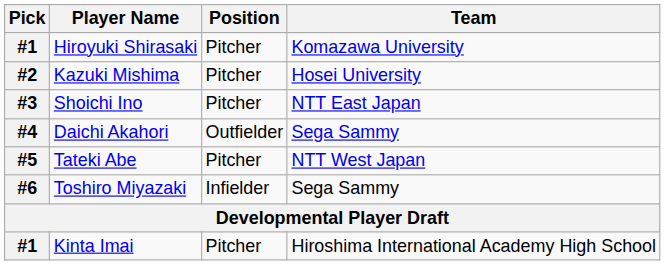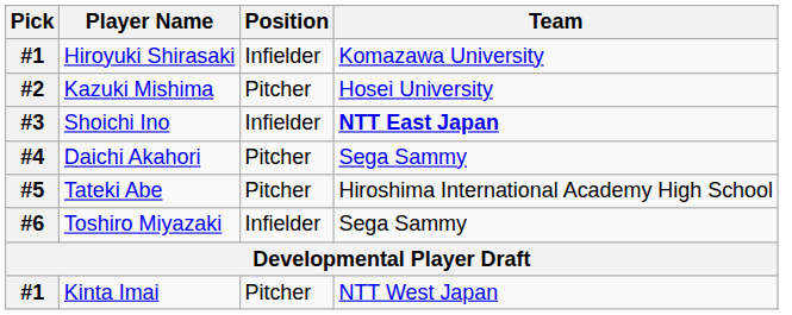 <table class="wikitable">
 <tr>
 <th>Pick</th>
 <th>Player Name</th>
 <th>Position</th>
 <th>Team</th>
 </tr>
 <tr>
 <th>#1</th>
 <td><a href='#'>Hiroyuki Shirasaki</a></td>
-<td>Pitcher</td>
+<td>Infielder</td>
 <td><a href='#'>Komazawa University</a></td>
 </tr>
 <tr>
 <th>#2</th>
 <td><a href='#'>Kazuki Mishima</a></td>
 <td>Pitcher</td>
 <td><a href='#'>Hosei University</a></td>
 </tr>
 <tr>
 <th>#3</th>
 <td><a href='#'>Shoichi Ino</a></td>
-<td>Pitcher</td>
-<td><a href='#'>NTT East Japan</a></td>
+<td>Infielder</td>
+<td><strong><a href='#'>NTT East Japan</a></strong></td>
 </tr>
 <tr>
 <th>#4</th>
 <td><a href='#'>Daichi Akahori</a></td>
-<td>Outfielder</td>
+<td>Pitcher</td>
 <td><a href='#'>Sega Sammy</a></td>
 </tr>
 <tr>
 <th>#5</th>
 <td><a href='#'>Tateki Abe</a></td>
 <td>Pitcher</td>
-<td><a href='#'>NTT West Japan</a></td>
+<td>Hiroshima International Academy High School</td>
 </tr>
 <tr>
 <th>#6</th>
 <td><a href='#'>Toshiro Miyazaki</a></td>
 <td>Infielder</td>
 <td>Sega Sammy</td>
 </tr>
 <tr>
 <th colspan="5">Developmental Player Draft</th>
 </tr>
 <tr>
 <th>#1</th>
 <td><a href='#'>Kinta Imai</a></td>
 <td>Pitcher</td>
-<td>Hiroshima International Academy High School</td>
+<td><a href='#'>NTT West Japan</a></td>
 </tr>
 </table>
